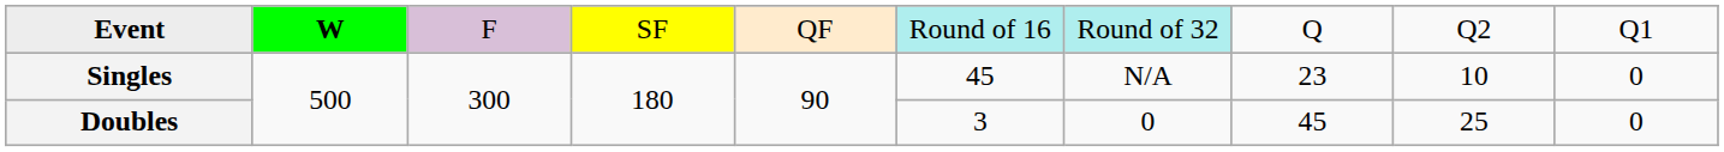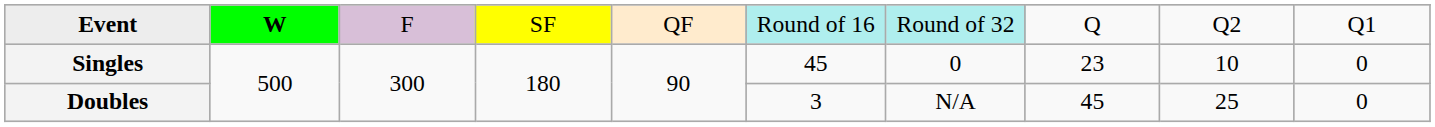 <table class=wikitable style=font-size:90%;text-align:center>
 <tr>
 <td style="width:130px; background:#ededed;"><strong>Event</strong></td>
 <td style="width:80px; background:lime;"><strong>W</strong></td>
 <td style="width:85px; background:thistle;">F</td>
 <td style="width:85px; background:#ff0;">SF</td>
 <td style="width:85px; background:#ffebcd;">QF</td>
 <td style="width:85px; background:#afeeee;">Round of 16</td>
 <td style="width:85px; background:#afeeee;">Round of 32</td>
 <td width=85>Q</td>
 <td width=85>Q2</td>
 <td width=85>Q1</td>
 </tr>
 <tr>
 <th style="background:#f3f3f3;">Singles</th>
 <td rowspan=2>500</td>
 <td rowspan=2>300</td>
 <td rowspan=2>180</td>
 <td rowspan=2>90</td>
 <td>45</td>
-<td>N/A</td>
+<td>0</td>
 <td>23</td>
 <td>10</td>
 <td>0</td>
 </tr>
 <tr>
 <th style="background:#f3f3f3;">Doubles</th>
 <td>3</td>
-<td>0</td>
+<td>N/A</td>
 <td>45</td>
 <td>25</td>
 <td>0</td>
 </tr>
 </table>
